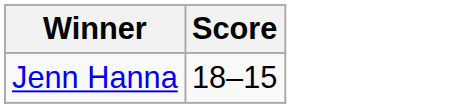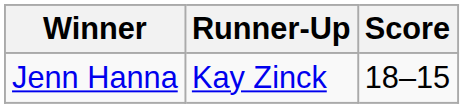 <table class="wikitable">
 <tr>
 <th><strong>Winner</strong></th>
+<th><strong>Runner-Up</strong></th>
 <th><strong>Score</strong></th>
 </tr>
 <tr>
 <td> <a href='#'>Jenn Hanna</a></td>
+<td> <a href='#'>Kay Zinck</a></td>
 <td>18–15</td>
 </tr>
 </table>
